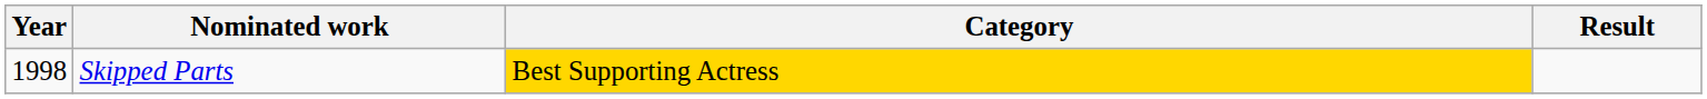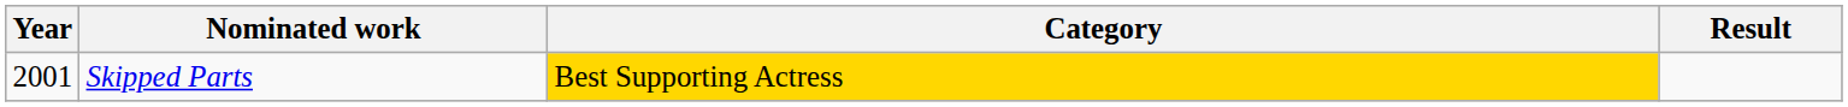 <table class=wikitable>
 <tr>
 <th width=4%>Year</th>
 <th width=25.5%>Nominated work</th>
 <th width=60.5%>Category</th>
 <th width=10%>Result</th>
 </tr>
 <tr>
-<td>1998</td>
+<td>2001</td>
 <td><em><a href='#'>Skipped Parts</a></em></td>
 <td style="background: gold;">Best Supporting Actress</td>
 <td></td>
 </tr>
 </table>
